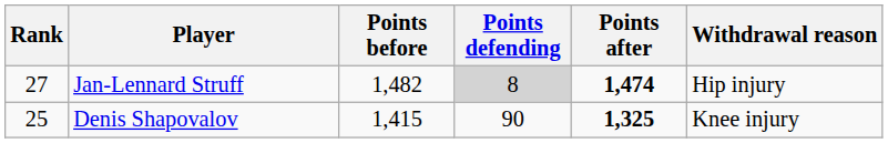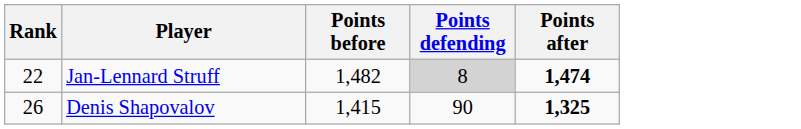 <table class="wikitable sortable">
 <tr>
 <th>Rank</th>
 <th style="width:185px;">Player</th>
 <th style="width:75px;">Points before</th>
 <th style="width:75px;"><a href='#'>Points defending</a></th>
 <th style="width:75px;">Points after</th>
-<th>Withdrawal reason</th>
 </tr>
 <tr>
-<td style="text-align:center;">27</td>
+<td style="text-align:center;">22</td>
 <td> <a href='#'>Jan-Lennard Struff</a></td>
 <td style="text-align:center;">1,482</td>
 <td style="background: lightgrey; text-align:center;">8</td>
 <td style="text-align:center;"><strong>1,474</strong></td>
-<td>Hip injury</td>
 </tr>
 <tr>
-<td style="text-align:center;">25</td>
+<td style="text-align:center;">26</td>
 <td> <a href='#'>Denis Shapovalov</a></td>
 <td style="text-align:center;">1,415</td>
 <td style="text-align:center;">90</td>
 <td style="text-align:center;"><strong>1,325</strong></td>
-<td>Knee injury</td>
 </tr>
 </table>
